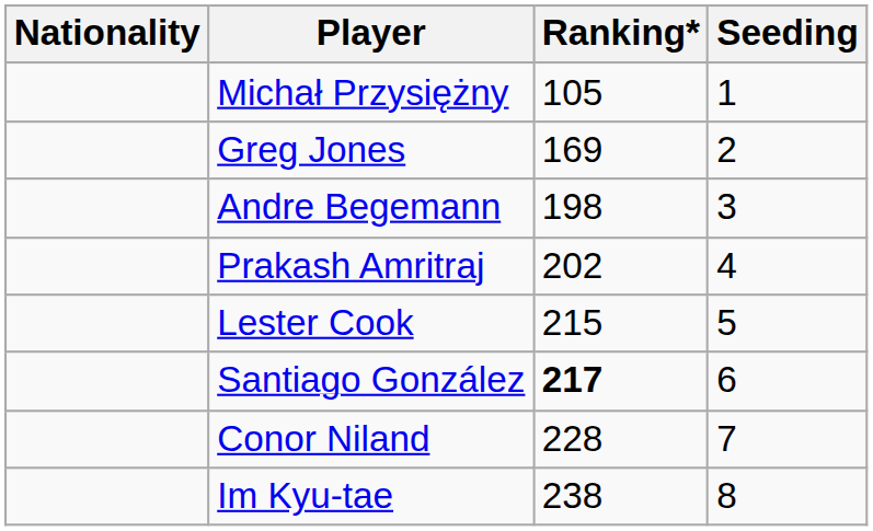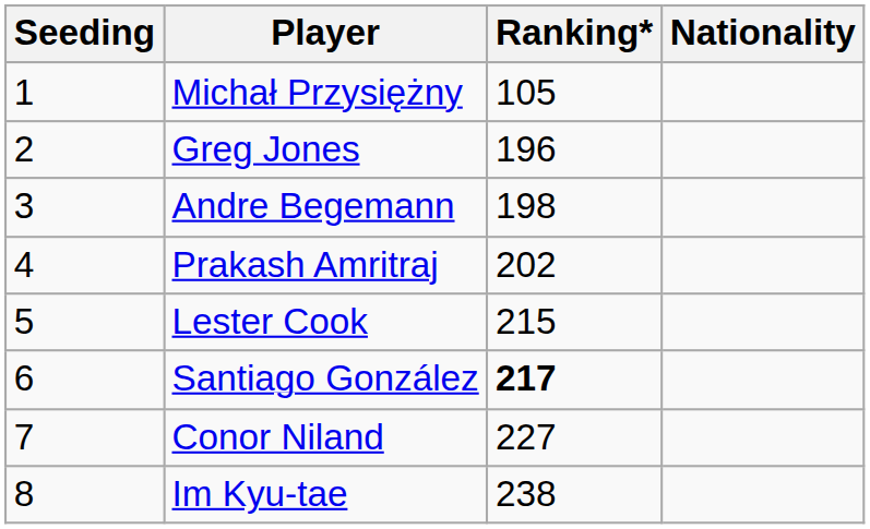 <table class="wikitable" border="1">
 <tr>
-<th>Nationality</th>
+<th>Seeding</th>
 <th>Player</th>
 <th>Ranking*</th>
-<th>Seeding</th>
+<th>Nationality</th>
 </tr>
 <tr>
-<td></td>
+<td>1</td>
 <td><a href='#'>Michał Przysiężny</a></td>
 <td>105</td>
-<td>1</td>
+<td></td>
 </tr>
 <tr>
+<td>2</td>
+<td><a href='#'>Greg Jones</a></td>
+<td>196</td>
 <td></td>
-<td><a href='#'>Greg Jones</a></td>
-<td>169</td>
-<td>2</td>
 </tr>
 <tr>
-<td></td>
+<td>3</td>
 <td><a href='#'>Andre Begemann</a></td>
 <td>198</td>
-<td>3</td>
+<td></td>
 </tr>
 <tr>
-<td></td>
+<td>4</td>
 <td><a href='#'>Prakash Amritraj</a></td>
 <td>202</td>
-<td>4</td>
+<td></td>
 </tr>
 <tr>
-<td></td>
+<td>5</td>
 <td><a href='#'>Lester Cook</a></td>
 <td>215</td>
-<td>5</td>
+<td></td>
 </tr>
 <tr>
-<td></td>
+<td>6</td>
 <td><a href='#'>Santiago González</a></td>
 <td><strong>217</strong></td>
-<td>6</td>
+<td></td>
 </tr>
 <tr>
+<td>7</td>
+<td><a href='#'>Conor Niland</a></td>
+<td>227</td>
 <td></td>
-<td><a href='#'>Conor Niland</a></td>
-<td>228</td>
-<td>7</td>
 </tr>
 <tr>
-<td></td>
+<td>8</td>
 <td><a href='#'>Im Kyu-tae</a></td>
 <td>238</td>
-<td>8</td>
+<td></td>
 </tr>
 </table>
